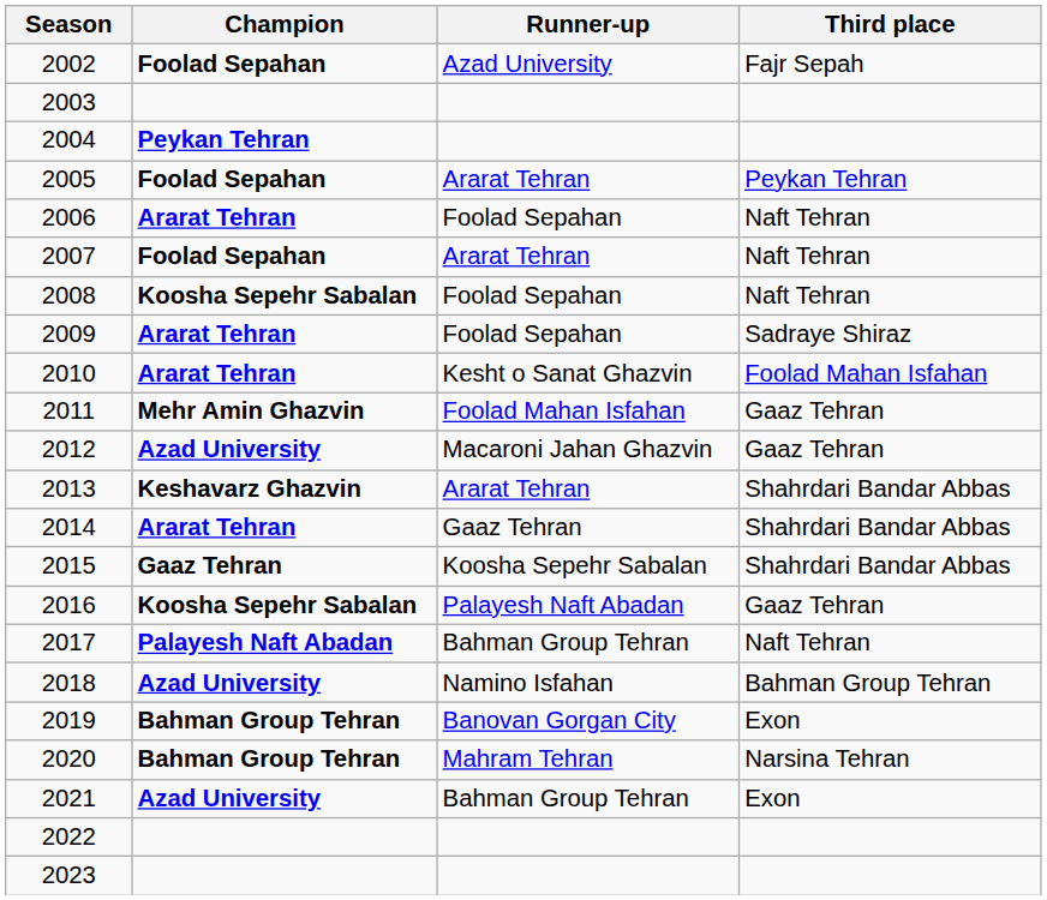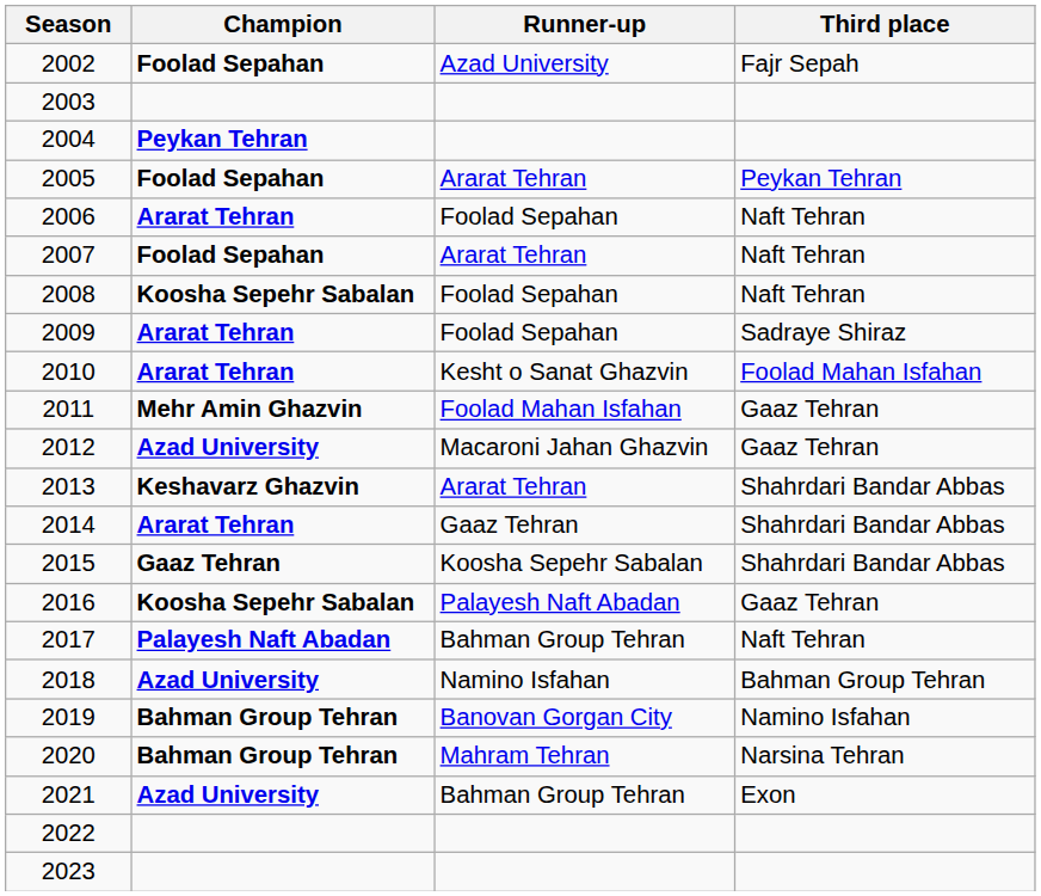 <table class="wikitable" width="680">
 <tr>
 <th width="80">Season</th>
 <th width="220">Champion</th>
 <th width="220">Runner-up</th>
 <th width="220">Third place</th>
 </tr>
 <tr>
 <td align="center">2002</td>
 <td><strong>Foolad Sepahan</strong></td>
 <td><a href='#'>Azad University</a></td>
 <td>Fajr Sepah</td>
 </tr>
 <tr>
 <td align="center">2003</td>
 <td></td>
 <td></td>
 <td></td>
 </tr>
 <tr>
 <td align="center">2004</td>
 <td><strong><a href='#'>Peykan Tehran</a></strong></td>
 <td></td>
 <td></td>
 </tr>
 <tr>
 <td align="center">2005</td>
 <td><strong>Foolad Sepahan</strong></td>
 <td><a href='#'>Ararat Tehran</a></td>
 <td><a href='#'>Peykan Tehran</a></td>
 </tr>
 <tr>
 <td align="center">2006</td>
 <td><a href='#'><strong>Ararat Tehran</strong></a></td>
 <td>Foolad Sepahan</td>
 <td>Naft Tehran</td>
 </tr>
 <tr>
 <td align="center">2007</td>
 <td><strong>Foolad Sepahan</strong></td>
 <td><a href='#'>Ararat Tehran</a></td>
 <td>Naft Tehran</td>
 </tr>
 <tr>
 <td align="center">2008</td>
 <td><strong>Koosha Sepehr Sabalan</strong></td>
 <td>Foolad Sepahan</td>
 <td>Naft Tehran</td>
 </tr>
 <tr>
 <td align="center">2009</td>
 <td><a href='#'><strong>Ararat Tehran</strong></a></td>
 <td>Foolad Sepahan</td>
 <td>Sadraye Shiraz</td>
 </tr>
 <tr>
 <td align="center">2010</td>
 <td><a href='#'><strong>Ararat Tehran</strong></a></td>
 <td>Kesht o Sanat Ghazvin</td>
 <td><a href='#'>Foolad Mahan Isfahan</a></td>
 </tr>
 <tr>
 <td align="center">2011</td>
 <td><strong>Mehr Amin Ghazvin</strong></td>
 <td><a href='#'>Foolad Mahan Isfahan</a></td>
 <td>Gaaz Tehran</td>
 </tr>
 <tr>
 <td align="center">2012</td>
 <td><a href='#'><strong>Azad University</strong></a></td>
 <td>Macaroni Jahan Ghazvin</td>
 <td>Gaaz Tehran</td>
 </tr>
 <tr>
 <td align="center">2013</td>
 <td><strong>Keshavarz Ghazvin</strong></td>
 <td><a href='#'>Ararat Tehran</a></td>
 <td>Shahrdari Bandar Abbas</td>
 </tr>
 <tr>
 <td align="center">2014</td>
 <td><a href='#'><strong>Ararat Tehran</strong></a></td>
 <td>Gaaz Tehran</td>
 <td>Shahrdari Bandar Abbas</td>
 </tr>
 <tr>
 <td align="center">2015</td>
 <td><strong>Gaaz Tehran</strong></td>
 <td>Koosha Sepehr Sabalan</td>
 <td>Shahrdari Bandar Abbas</td>
 </tr>
 <tr>
 <td align="center">2016</td>
 <td><strong>Koosha Sepehr Sabalan</strong></td>
 <td><a href='#'>Palayesh Naft Abadan</a></td>
 <td>Gaaz Tehran</td>
 </tr>
 <tr>
 <td align="center">2017</td>
 <td><a href='#'><strong>Palayesh Naft Abadan</strong></a></td>
 <td>Bahman Group Tehran</td>
 <td>Naft Tehran</td>
 </tr>
 <tr>
 <td align="center">2018</td>
 <td><a href='#'><strong>Azad University</strong></a></td>
 <td>Namino Isfahan</td>
 <td>Bahman Group Tehran</td>
 </tr>
 <tr>
 <td align="center">2019</td>
 <td><strong>Bahman Group Tehran</strong></td>
 <td><a href='#'>Banovan Gorgan City</a></td>
-<td>Exon</td>
+<td>Namino Isfahan</td>
 </tr>
 <tr>
 <td align="center">2020</td>
 <td><strong>Bahman Group Tehran</strong></td>
 <td><a href='#'>Mahram Tehran</a></td>
 <td>Narsina Tehran</td>
 </tr>
 <tr>
 <td align="center">2021</td>
 <td><a href='#'><strong>Azad University</strong></a></td>
 <td>Bahman Group Tehran</td>
 <td>Exon</td>
 </tr>
 <tr>
 <td align="center">2022</td>
 <td></td>
 <td></td>
 <td></td>
 </tr>
 <tr>
 <td align="center">2023</td>
 <td></td>
 <td></td>
 <td></td>
 </tr>
 </table>
